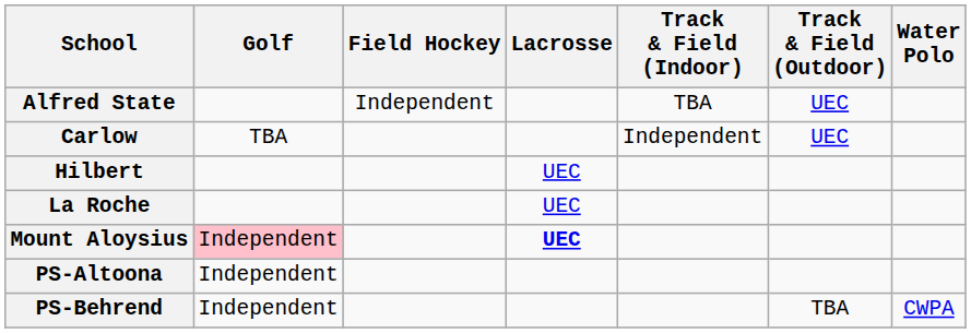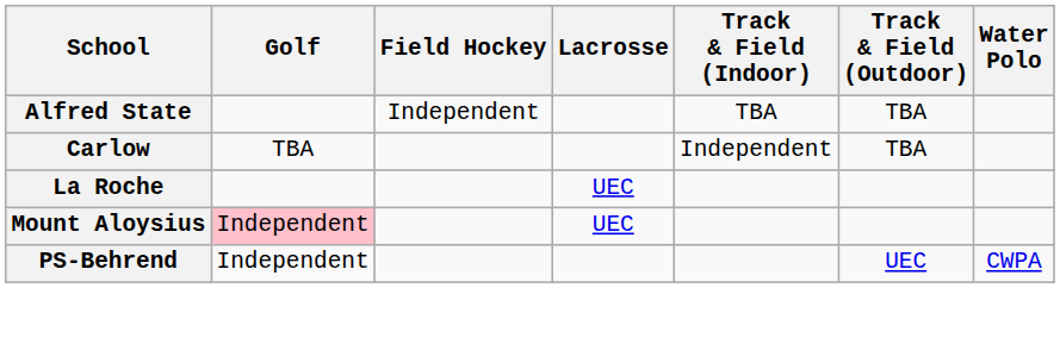 <table class="wikitable" style="text-align:center; font-size:95%">
 <tr>
 <th>School</th>
 <th>Golf</th>
 <th>Field Hockey</th>
 <th>Lacrosse</th>
 <th>Track<br>& Field<br>(Indoor)</th>
 <th>Track<br>& Field<br>(Outdoor)</th>
 <th>Water<br>Polo</th>
 </tr>
 <tr>
 <th>Alfred State</th>
 <td></td>
 <td>Independent</td>
 <td></td>
 <td>TBA</td>
-<td><a href='#'>UEC</a></td>
+<td>TBA</td>
 <td></td>
 </tr>
 <tr>
 <th>Carlow</th>
 <td>TBA</td>
 <td></td>
 <td></td>
 <td>Independent</td>
-<td><a href='#'>UEC</a></td>
-<td></td>
-</tr>
-<tr>
-<th>Hilbert</th>
-<td></td>
-<td></td>
-<td><a href='#'>UEC</a></td>
-<td></td>
-<td></td>
+<td>TBA</td>
 <td></td>
 </tr>
 <tr>
 <th>La Roche</th>
 <td></td>
 <td></td>
 <td><a href='#'>UEC</a></td>
 <td></td>
 <td></td>
 <td></td>
 </tr>
 <tr>
 <th>Mount Aloysius</th>
 <td style="background: pink;">Independent</td>
 <td></td>
-<td><strong><a href='#'>UEC</a></strong></td>
-<td></td>
-<td></td>
-<td></td>
-</tr>
-<tr>
-<th>PS-Altoona</th>
-<td>Independent</td>
-<td></td>
-<td></td>
+<td><a href='#'>UEC</a></td>
 <td></td>
 <td></td>
 <td></td>
 </tr>
 <tr>
 <th>PS-Behrend</th>
 <td>Independent</td>
 <td></td>
 <td></td>
 <td></td>
-<td>TBA</td>
+<td><a href='#'>UEC</a></td>
 <td><a href='#'>CWPA</a></td>
 </tr>
 </table>
